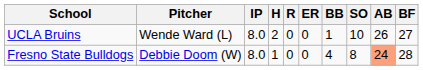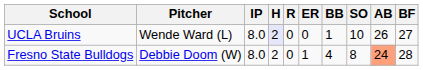 <table class="wikitable">
 <tr style="text-align:center; background:#f2f2f2;">
 <th>School</th>
 <th>Pitcher</th>
 <th>IP</th>
 <th>H</th>
 <th>R</th>
 <th>ER</th>
 <th>BB</th>
 <th>SO</th>
 <th>AB</th>
 <th>BF</th>
 </tr>
 <tr>
 <td><a href='#'>UCLA Bruins</a></td>
 <td>Wende Ward (L)</td>
 <td>8.0</td>
-<td>2</td>
+<td style="background: lavender;">2</td>
 <td>0</td>
 <td>0</td>
 <td>1</td>
 <td>10</td>
 <td>26</td>
 <td>27</td>
 </tr>
 <tr>
 <td><a href='#'>Fresno State Bulldogs</a></td>
 <td><a href='#'>Debbie Doom</a> (W)</td>
 <td>8.0</td>
+<td>2</td>
+<td>0</td>
 <td>1</td>
-<td>0</td>
-<td>0</td>
 <td>4</td>
 <td>8</td>
 <td style="background: lightsalmon;">24</td>
 <td>28</td>
 </tr>
 </table>
